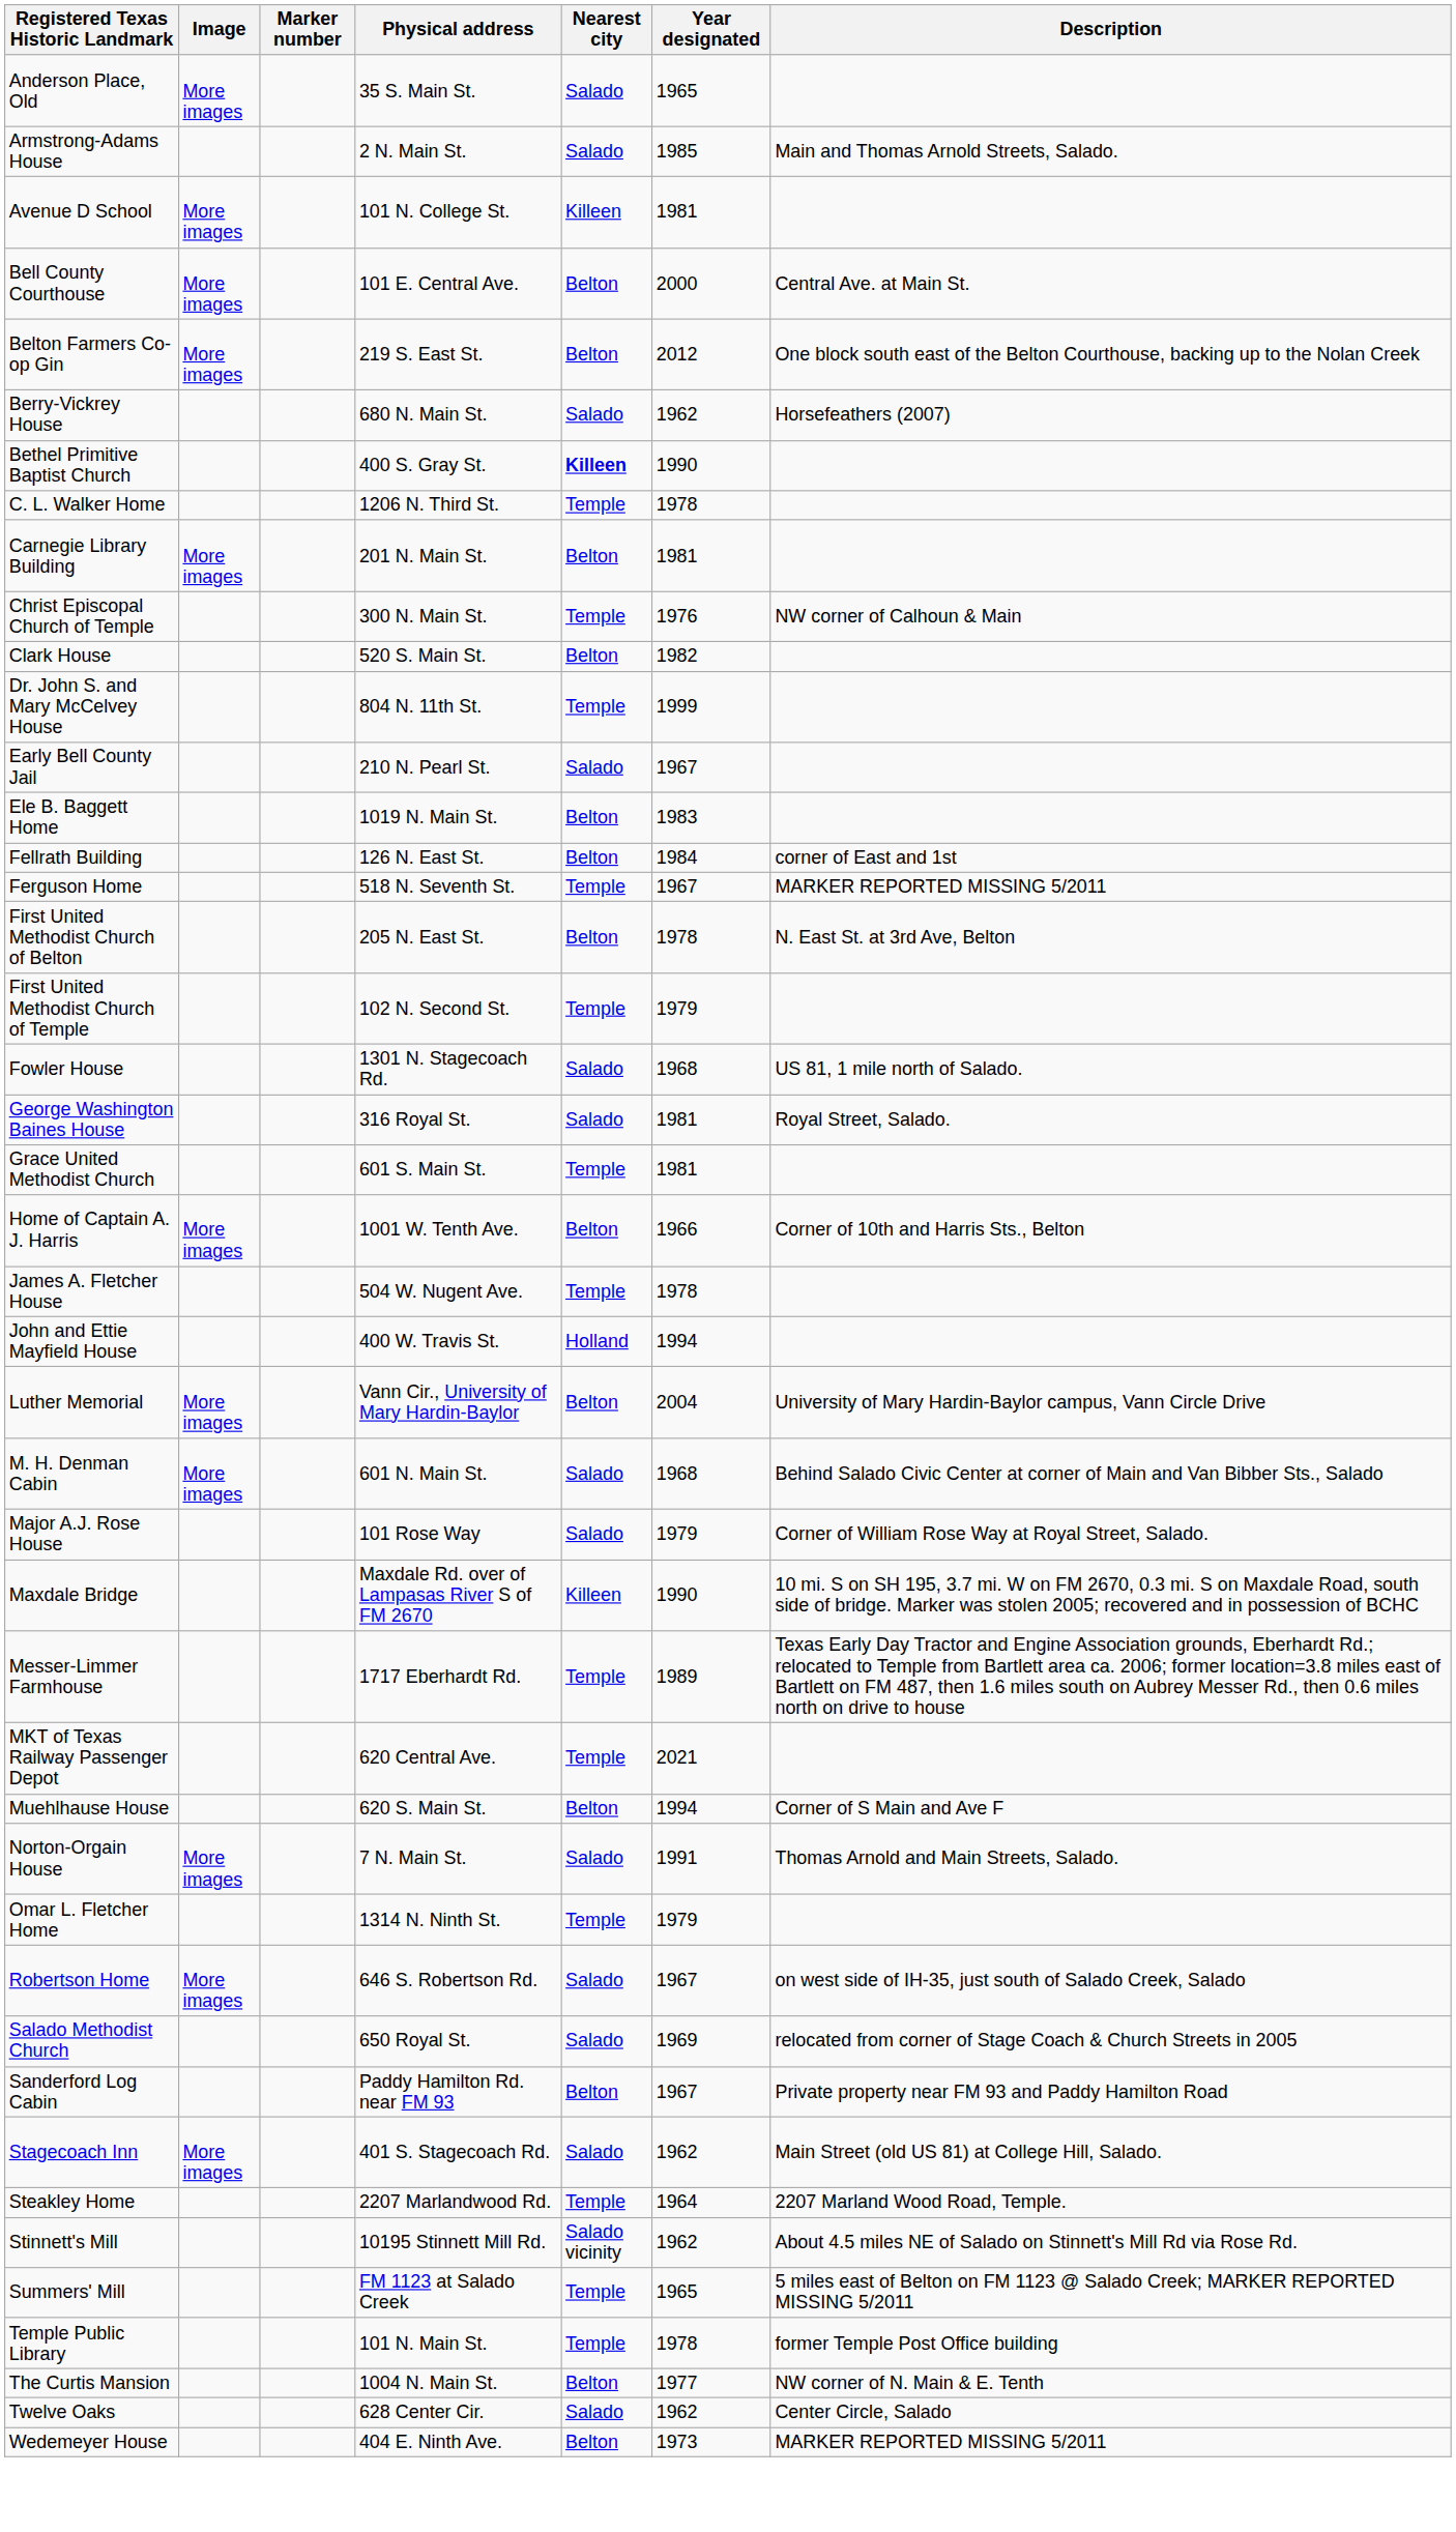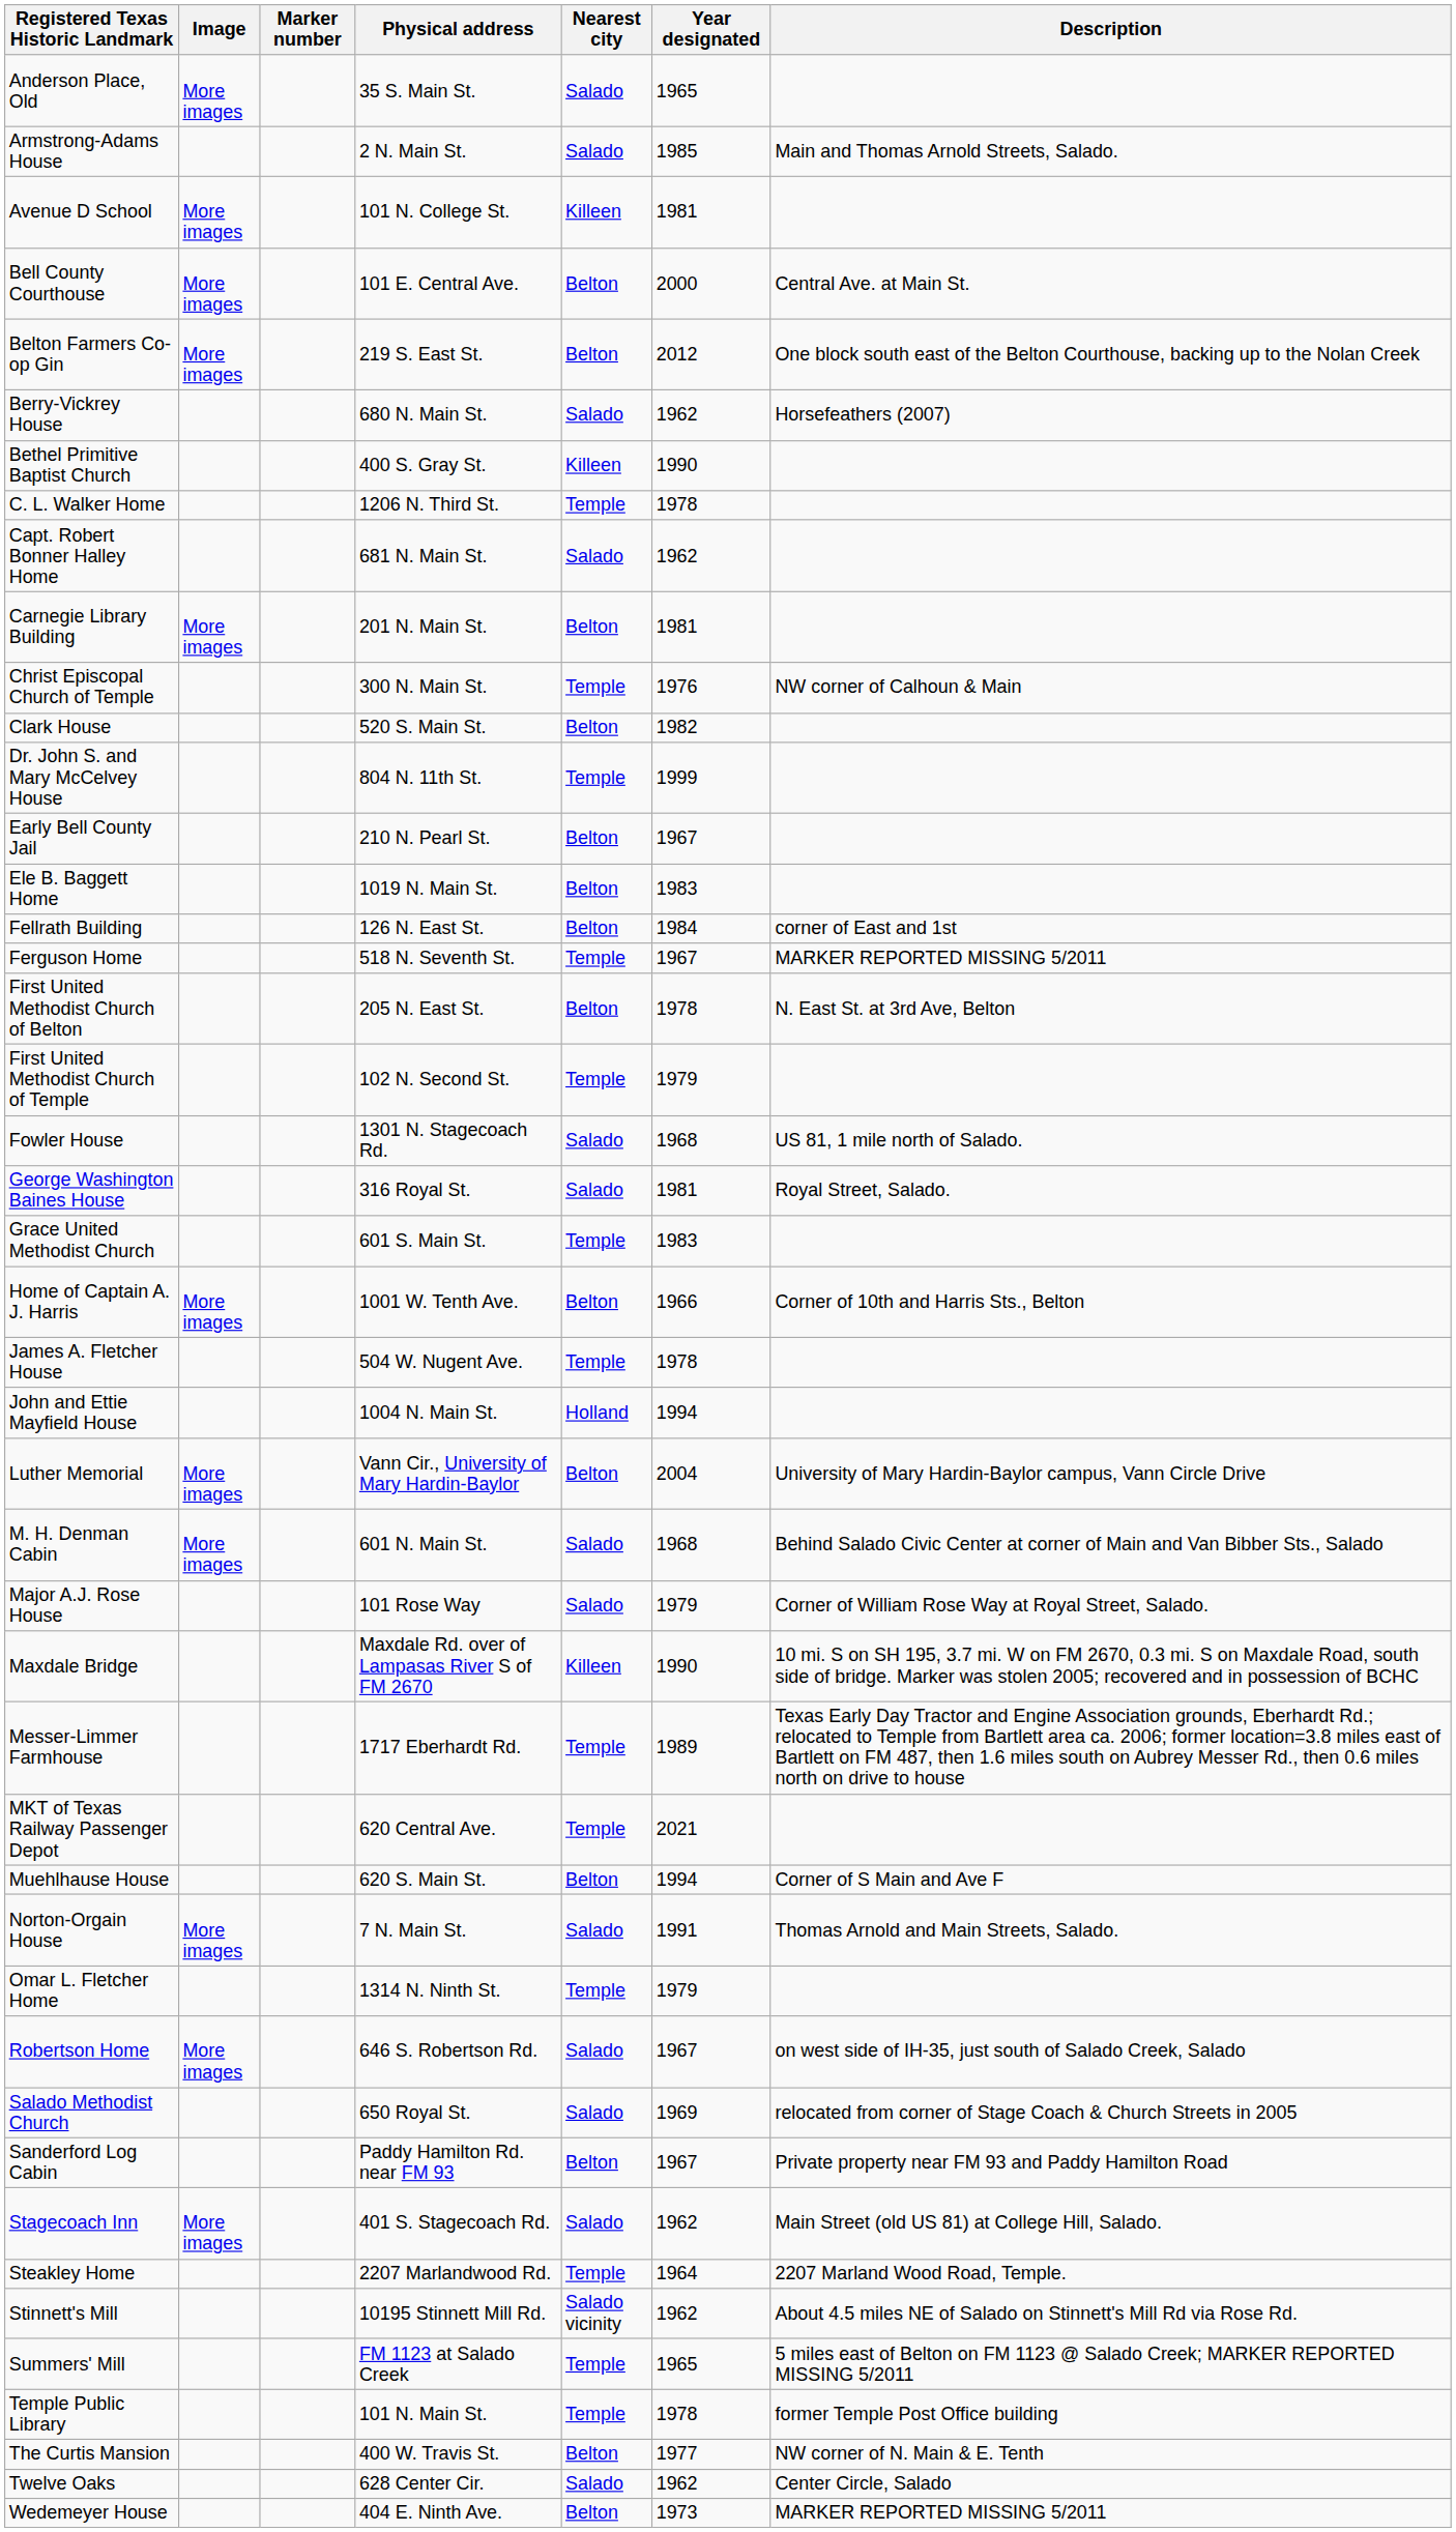 <table class="wikitable sortable">
 <tr>
 <th>Registered Texas Historic Landmark</th>
 <th>Image</th>
 <th>Marker number</th>
 <th>Physical address</th>
 <th>Nearest city</th>
 <th>Year designated</th>
 <th>Description</th>
 </tr>
 <tr>
 <td>Anderson Place, Old</td>
 <td><br> <a href='#'>More images</a></td>
 <td></td>
 <td>35 S. Main St.<br></td>
 <td><a href='#'>Salado</a></td>
 <td>1965</td>
 <td></td>
 </tr>
 <tr>
 <td>Armstrong-Adams House</td>
 <td></td>
 <td></td>
 <td>2 N. Main St.<br></td>
 <td><a href='#'>Salado</a></td>
 <td>1985</td>
 <td>Main and Thomas Arnold Streets, Salado.</td>
 </tr>
 <tr>
 <td>Avenue D School</td>
 <td><br> <a href='#'>More images</a></td>
 <td></td>
 <td>101 N. College St.<br></td>
 <td><a href='#'>Killeen</a></td>
 <td>1981</td>
 <td></td>
 </tr>
 <tr>
 <td>Bell County Courthouse</td>
 <td><br> <a href='#'>More images</a></td>
 <td></td>
 <td>101 E. Central Ave.<br></td>
 <td><a href='#'>Belton</a></td>
 <td>2000</td>
 <td>Central Ave. at Main St.</td>
 </tr>
 <tr>
 <td>Belton Farmers Co-op Gin</td>
 <td><br> <a href='#'>More images</a></td>
 <td></td>
 <td>219 S. East St.<br></td>
 <td><a href='#'>Belton</a></td>
 <td>2012</td>
 <td>One block south east of the Belton Courthouse, backing up to the Nolan Creek</td>
 </tr>
 <tr>
 <td>Berry-Vickrey House</td>
 <td></td>
 <td></td>
 <td>680 N. Main St.<br></td>
 <td><a href='#'>Salado</a></td>
 <td>1962</td>
 <td>Horsefeathers (2007)</td>
 </tr>
 <tr>
 <td>Bethel Primitive Baptist Church</td>
 <td></td>
 <td></td>
 <td>400 S. Gray St.<br></td>
-<td><strong><a href='#'>Killeen</a></strong></td>
+<td><a href='#'>Killeen</a></td>
 <td>1990</td>
 <td></td>
 </tr>
 <tr>
 <td>C. L. Walker Home</td>
 <td></td>
 <td></td>
 <td>1206 N. Third St.<br></td>
 <td><a href='#'>Temple</a></td>
 <td>1978</td>
+<td></td>
+</tr>
+<tr>
+<td>Capt. Robert Bonner Halley Home</td>
+<td></td>
+<td></td>
+<td>681 N. Main St.<br></td>
+<td><a href='#'>Salado</a></td>
+<td>1962</td>
 <td></td>
 </tr>
 <tr>
 <td>Carnegie Library Building</td>
 <td><br> <a href='#'>More images</a></td>
 <td></td>
 <td>201 N. Main St.<br></td>
 <td><a href='#'>Belton</a></td>
 <td>1981</td>
 <td></td>
 </tr>
 <tr>
 <td>Christ Episcopal Church of Temple</td>
 <td></td>
 <td></td>
 <td>300 N. Main St.<br></td>
 <td><a href='#'>Temple</a></td>
 <td>1976</td>
 <td>NW corner of Calhoun & Main</td>
 </tr>
 <tr>
 <td>Clark House</td>
 <td></td>
 <td></td>
 <td>520 S. Main St.<br></td>
 <td><a href='#'>Belton</a></td>
 <td>1982</td>
 <td></td>
 </tr>
 <tr>
 <td>Dr. John S. and Mary McCelvey House</td>
 <td></td>
 <td></td>
 <td>804 N. 11th St.<br></td>
 <td><a href='#'>Temple</a></td>
 <td>1999</td>
 <td></td>
 </tr>
 <tr>
 <td>Early Bell County Jail</td>
 <td></td>
 <td></td>
 <td>210 N. Pearl St.<br></td>
-<td><a href='#'>Salado</a></td>
+<td><a href='#'>Belton</a></td>
 <td>1967</td>
 <td></td>
 </tr>
 <tr>
 <td>Ele B. Baggett Home</td>
 <td></td>
 <td></td>
 <td>1019 N. Main St.<br></td>
 <td><a href='#'>Belton</a></td>
 <td>1983</td>
 <td></td>
 </tr>
 <tr>
 <td>Fellrath Building</td>
 <td></td>
 <td></td>
 <td>126 N. East St.<br></td>
 <td><a href='#'>Belton</a></td>
 <td>1984</td>
 <td>corner of East and 1st</td>
 </tr>
 <tr>
 <td>Ferguson Home</td>
 <td></td>
 <td></td>
 <td>518 N. Seventh St.<br></td>
 <td><a href='#'>Temple</a></td>
 <td>1967</td>
 <td>MARKER REPORTED MISSING 5/2011</td>
 </tr>
 <tr>
 <td>First United Methodist Church of Belton</td>
 <td></td>
 <td></td>
 <td>205 N. East St.<br></td>
 <td><a href='#'>Belton</a></td>
 <td>1978</td>
 <td>N. East St. at 3rd Ave, Belton</td>
 </tr>
 <tr>
 <td>First United Methodist Church of Temple</td>
 <td></td>
 <td></td>
 <td>102 N. Second St.<br></td>
 <td><a href='#'>Temple</a></td>
 <td>1979</td>
 <td></td>
 </tr>
 <tr>
 <td>Fowler House</td>
 <td></td>
 <td></td>
 <td>1301 N. Stagecoach Rd.<br></td>
 <td><a href='#'>Salado</a></td>
 <td>1968</td>
 <td>US 81, 1 mile north of Salado.</td>
 </tr>
 <tr>
 <td><a href='#'>George Washington Baines House</a></td>
 <td></td>
 <td></td>
 <td>316 Royal St.<br></td>
 <td><a href='#'>Salado</a></td>
 <td>1981</td>
 <td>Royal Street, Salado.</td>
 </tr>
 <tr>
 <td>Grace United Methodist Church</td>
 <td></td>
 <td></td>
 <td>601 S. Main St.<br></td>
 <td><a href='#'>Temple</a></td>
-<td>1981</td>
+<td>1983</td>
 <td></td>
 </tr>
 <tr>
 <td>Home of Captain A. J. Harris</td>
 <td><br> <a href='#'>More images</a></td>
 <td></td>
 <td>1001 W. Tenth Ave.<br></td>
 <td><a href='#'>Belton</a></td>
 <td>1966</td>
 <td>Corner of 10th and Harris Sts., Belton</td>
 </tr>
 <tr>
 <td>James A. Fletcher House</td>
 <td></td>
 <td></td>
 <td>504 W. Nugent Ave.<br></td>
 <td><a href='#'>Temple</a></td>
 <td>1978</td>
 <td></td>
 </tr>
 <tr>
 <td>John and Ettie Mayfield House</td>
 <td></td>
 <td></td>
-<td>400 W. Travis St.<br></td>
+<td>1004 N. Main St.<br></td>
 <td><a href='#'>Holland</a></td>
 <td>1994</td>
 <td></td>
 </tr>
 <tr>
 <td>Luther Memorial</td>
 <td><br> <a href='#'>More images</a></td>
 <td></td>
 <td>Vann Cir., <a href='#'>University of Mary Hardin-Baylor</a><br></td>
 <td><a href='#'>Belton</a></td>
 <td>2004</td>
 <td>University of Mary Hardin-Baylor campus, Vann Circle Drive</td>
 </tr>
 <tr>
 <td>M. H. Denman Cabin</td>
 <td><br> <a href='#'>More images</a></td>
 <td></td>
 <td>601 N. Main St.<br></td>
 <td><a href='#'>Salado</a></td>
 <td>1968</td>
 <td>Behind Salado Civic Center at corner of Main and Van Bibber Sts., Salado</td>
 </tr>
 <tr>
 <td>Major A.J. Rose House</td>
 <td></td>
 <td></td>
 <td>101 Rose Way<br></td>
 <td><a href='#'>Salado</a></td>
 <td>1979</td>
 <td>Corner of William Rose Way at Royal Street, Salado.</td>
 </tr>
 <tr>
 <td>Maxdale Bridge</td>
 <td></td>
 <td></td>
 <td>Maxdale Rd. over of <a href='#'>Lampasas River</a> S of <a href='#'>FM 2670</a><br></td>
 <td><a href='#'>Killeen</a></td>
 <td>1990</td>
 <td>10 mi. S on SH 195, 3.7 mi. W on FM 2670, 0.3 mi. S on Maxdale Road, south side of bridge. Marker was stolen 2005; recovered and in possession of BCHC</td>
 </tr>
 <tr>
 <td>Messer-Limmer Farmhouse</td>
 <td></td>
 <td></td>
 <td>1717 Eberhardt Rd.<br></td>
 <td><a href='#'>Temple</a></td>
 <td>1989</td>
 <td>Texas Early Day Tractor and Engine Association grounds, Eberhardt Rd.; relocated to Temple from Bartlett area ca. 2006; former location=3.8 miles east of Bartlett on FM 487, then 1.6 miles south on Aubrey Messer Rd., then 0.6 miles north on drive to house</td>
 </tr>
 <tr>
 <td>MKT of Texas Railway Passenger Depot</td>
 <td></td>
 <td></td>
 <td>620 Central Ave.<br></td>
 <td><a href='#'>Temple</a></td>
 <td>2021</td>
 <td></td>
 </tr>
 <tr>
 <td>Muehlhause House</td>
 <td></td>
 <td></td>
 <td>620 S. Main St.<br></td>
 <td><a href='#'>Belton</a></td>
 <td>1994</td>
 <td>Corner of S Main and Ave F</td>
 </tr>
 <tr>
 <td>Norton-Orgain House</td>
 <td><br> <a href='#'>More images</a></td>
 <td></td>
 <td>7 N. Main St.<br></td>
 <td><a href='#'>Salado</a></td>
 <td>1991</td>
 <td>Thomas Arnold and Main Streets, Salado.</td>
 </tr>
 <tr>
 <td>Omar L. Fletcher Home</td>
 <td></td>
 <td></td>
 <td>1314 N. Ninth St.<br></td>
 <td><a href='#'>Temple</a></td>
 <td>1979</td>
 <td></td>
 </tr>
 <tr>
 <td><a href='#'>Robertson Home</a></td>
 <td><br> <a href='#'>More images</a></td>
 <td></td>
 <td>646 S. Robertson Rd.<br></td>
 <td><a href='#'>Salado</a></td>
 <td>1967</td>
 <td>on west side of IH-35, just south of Salado Creek, Salado</td>
 </tr>
 <tr>
 <td><a href='#'>Salado Methodist Church</a></td>
 <td></td>
 <td></td>
 <td>650 Royal St.<br></td>
 <td><a href='#'>Salado</a></td>
 <td>1969</td>
 <td>relocated from corner of Stage Coach & Church Streets in 2005</td>
 </tr>
 <tr>
 <td>Sanderford Log Cabin</td>
 <td></td>
 <td></td>
 <td>Paddy Hamilton Rd. near <a href='#'>FM 93</a><br></td>
 <td><a href='#'>Belton</a></td>
 <td>1967</td>
 <td>Private property near FM 93 and Paddy Hamilton Road</td>
 </tr>
 <tr>
 <td><a href='#'>Stagecoach Inn</a></td>
 <td><br> <a href='#'>More images</a></td>
 <td></td>
 <td>401 S. Stagecoach Rd.<br></td>
 <td><a href='#'>Salado</a></td>
 <td>1962</td>
 <td>Main Street (old US 81) at College Hill, Salado.</td>
 </tr>
 <tr>
 <td>Steakley Home</td>
 <td></td>
 <td></td>
 <td>2207 Marlandwood Rd.<br></td>
 <td><a href='#'>Temple</a></td>
 <td>1964</td>
 <td>2207 Marland Wood Road, Temple.</td>
 </tr>
 <tr>
 <td>Stinnett's Mill</td>
 <td></td>
 <td></td>
 <td>10195 Stinnett Mill Rd.<br></td>
 <td><a href='#'>Salado</a> vicinity</td>
 <td>1962</td>
 <td>About 4.5 miles NE of Salado on Stinnett's Mill Rd via Rose Rd.</td>
 </tr>
 <tr>
 <td>Summers' Mill</td>
 <td></td>
 <td></td>
 <td><a href='#'>FM 1123</a> at Salado Creek<br></td>
 <td><a href='#'>Temple</a></td>
 <td>1965</td>
 <td>5 miles east of Belton on FM 1123 @ Salado Creek; MARKER REPORTED MISSING 5/2011</td>
 </tr>
 <tr>
 <td>Temple Public Library</td>
 <td></td>
 <td></td>
 <td>101 N. Main St.<br></td>
 <td><a href='#'>Temple</a></td>
 <td>1978</td>
 <td>former Temple Post Office building</td>
 </tr>
 <tr>
 <td>The Curtis Mansion</td>
 <td></td>
 <td></td>
-<td>1004 N. Main St.<br></td>
+<td>400 W. Travis St.<br></td>
 <td><a href='#'>Belton</a></td>
 <td>1977</td>
 <td>NW corner of N. Main & E. Tenth</td>
 </tr>
 <tr>
 <td>Twelve Oaks</td>
 <td></td>
 <td></td>
 <td>628 Center Cir.<br></td>
 <td><a href='#'>Salado</a></td>
 <td>1962</td>
 <td>Center Circle, Salado</td>
 </tr>
 <tr>
 <td>Wedemeyer House</td>
 <td></td>
 <td></td>
 <td>404 E. Ninth Ave.<br></td>
 <td><a href='#'>Belton</a></td>
 <td>1973</td>
 <td>MARKER REPORTED MISSING 5/2011</td>
 </tr>
 </table>
